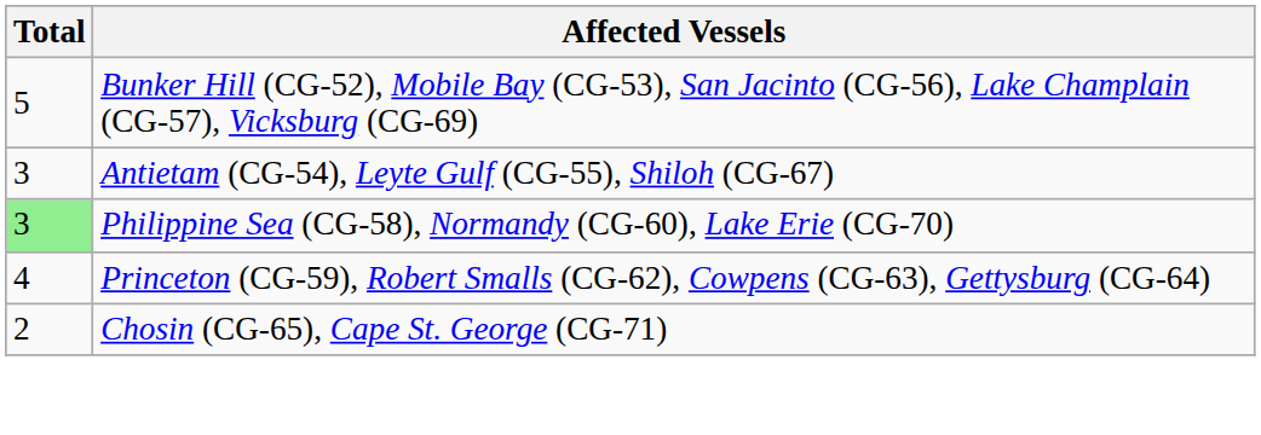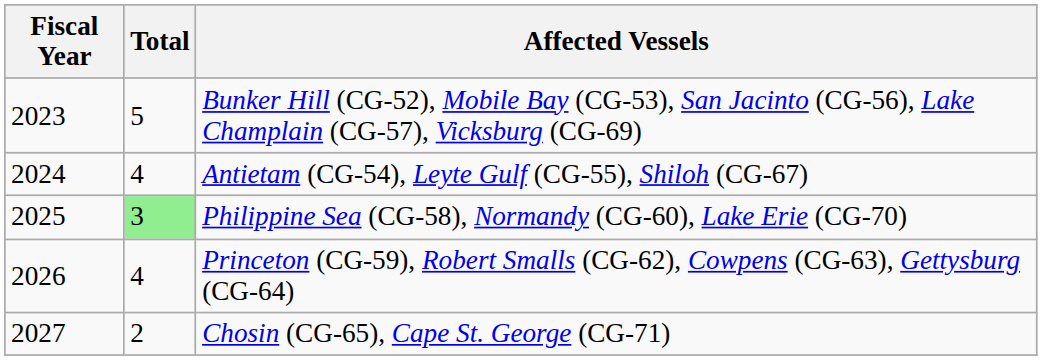 <table class="wikitable">
 <tr>
+<th>Fiscal Year</th>
 <th>Total</th>
 <th>Affected Vessels</th>
 </tr>
 <tr>
+<td>2023</td>
 <td>5</td>
 <td><em><a href='#'>Bunker Hill</a></em> (CG-52), <em><a href='#'>Mobile Bay</a></em> (CG-53), <em><a href='#'>San Jacinto</a></em> (CG-56), <em><a href='#'>Lake Champlain</a></em> (CG-57), <em><a href='#'>Vicksburg</a></em> (CG-69)</td>
 </tr>
 <tr>
-<td>3</td>
+<td>2024</td>
+<td>4</td>
 <td><em><a href='#'>Antietam</a></em> (CG-54), <em><a href='#'>Leyte Gulf</a></em> (CG-55), <em><a href='#'>Shiloh</a></em> (CG-67)</td>
 </tr>
 <tr>
+<td>2025</td>
 <td style="background: lightgreen;">3</td>
 <td><em><a href='#'>Philippine Sea</a></em> (CG-58), <em><a href='#'>Normandy</a></em> (CG-60), <em><a href='#'>Lake Erie</a></em> (CG-70)</td>
 </tr>
 <tr>
+<td>2026</td>
 <td>4</td>
 <td><em><a href='#'>Princeton</a></em> (CG-59), <em><a href='#'>Robert Smalls</a></em> (CG-62), <em><a href='#'>Cowpens</a></em> (CG-63), <em><a href='#'>Gettysburg</a></em> (CG-64)</td>
 </tr>
 <tr>
+<td>2027</td>
 <td>2</td>
 <td><em><a href='#'>Chosin</a></em> (CG-65), <em><a href='#'>Cape St. George</a></em> (CG-71)</td>
 </tr>
 </table>
